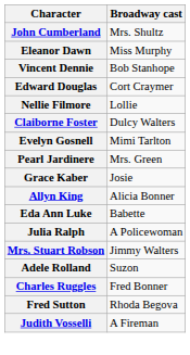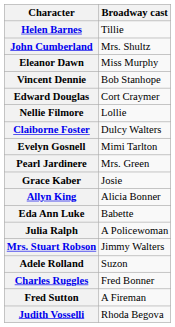 <table class="wikitable plainrowheaders">
 <tr>
 <th scope="col">Character</th>
 <th scope="col">Broadway cast</th>
+</tr>
+<tr>
+<th scope="row"><a href='#'>Helen Barnes</a></th>
+<td>Tillie</td>
 </tr>
 <tr>
 <th scope="row"><a href='#'>John Cumberland</a></th>
 <td>Mrs. Shultz</td>
 </tr>
 <tr>
 <th scope="row">Eleanor Dawn</th>
 <td>Miss Murphy</td>
 </tr>
 <tr>
 <th scope="row">Vincent Dennie</th>
 <td>Bob Stanhope</td>
 </tr>
 <tr>
 <th scope="row">Edward Douglas</th>
 <td>Cort Craymer</td>
 </tr>
 <tr>
 <th scope="row">Nellie Filmore</th>
 <td>Lollie</td>
 </tr>
 <tr>
 <th scope="row"><a href='#'>Claiborne Foster</a></th>
 <td>Dulcy Walters</td>
 </tr>
 <tr>
 <th scope="row">Evelyn Gosnell</th>
 <td>Mimi Tarlton</td>
 </tr>
 <tr>
 <th scope="row">Pearl Jardinere</th>
 <td>Mrs. Green</td>
 </tr>
 <tr>
 <th scope="row">Grace Kaber</th>
 <td>Josie</td>
 </tr>
 <tr>
 <th scope="row"><a href='#'>Allyn King</a></th>
 <td>Alicia Bonner</td>
 </tr>
 <tr>
 <th scope="row">Eda Ann Luke</th>
 <td>Babette</td>
 </tr>
 <tr>
 <th scope="row">Julia Ralph</th>
 <td>A Policewoman</td>
 </tr>
 <tr>
 <th scope="row"><a href='#'>Mrs. Stuart Robson</a></th>
 <td>Jimmy Walters</td>
 </tr>
 <tr>
 <th scope="row">Adele Rolland</th>
 <td>Suzon</td>
 </tr>
 <tr>
 <th scope="row"><a href='#'>Charles Ruggles</a></th>
 <td>Fred Bonner</td>
 </tr>
 <tr>
 <th scope="row">Fred Sutton</th>
-<td>Rhoda Begova</td>
+<td>A Fireman</td>
 </tr>
 <tr>
 <th scope="row"><a href='#'>Judith Vosselli</a></th>
-<td>A Fireman</td>
+<td>Rhoda Begova</td>
 </tr>
 </table>
